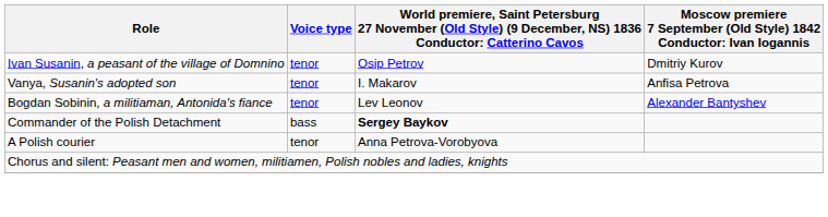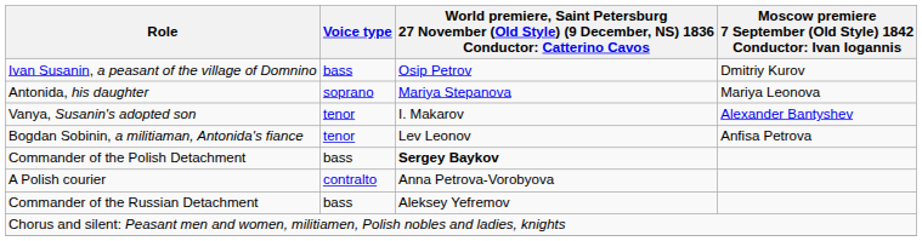 <table class="wikitable" border="1">
 <tr>
 <th>Role</th>
 <th><a href='#'>Voice type</a></th>
 <th>World premiere, Saint Petersburg<br>27 November (<a href='#'>Old Style</a>) (9 December, NS) 1836<br>Conductor: <a href='#'>Catterino Cavos</a></th>
 <th>Moscow premiere<br>7 September (Old Style) 1842<br>Conductor: Ivan Iogannis</th>
 </tr>
 <tr>
 <td><a href='#'>Ivan Susanin</a>, <em>a peasant of the village of Domnino</em></td>
-<td><a href='#'>tenor</a></td>
+<td><a href='#'>bass</a></td>
 <td><a href='#'>Osip Petrov</a></td>
 <td>Dmitriy Kurov</td>
+</tr>
+<tr>
+<td>Antonida, <em>his daughter</em></td>
+<td><a href='#'>soprano</a></td>
+<td><a href='#'>Mariya Stepanova</a></td>
+<td>Mariya Leonova</td>
 </tr>
 <tr>
 <td>Vanya, <em>Susanin's adopted son</em></td>
 <td><a href='#'>tenor</a></td>
 <td>I. Makarov</td>
-<td>Anfisa Petrova</td>
+<td><a href='#'>Alexander Bantyshev</a></td>
 </tr>
 <tr>
 <td>Bogdan Sobinin, <em>a militiaman, Antonida's fiance</em></td>
 <td><a href='#'>tenor</a></td>
 <td>Lev Leonov</td>
-<td><a href='#'>Alexander Bantyshev</a></td>
+<td>Anfisa Petrova</td>
 </tr>
 <tr>
 <td>Commander of the Polish Detachment</td>
 <td>bass</td>
 <td><strong>Sergey Baykov</strong></td>
 <td></td>
 </tr>
 <tr>
 <td>A Polish courier</td>
-<td>tenor</td>
+<td><a href='#'>contralto</a></td>
 <td>Anna Petrova-Vorobyova</td>
+<td></td>
+</tr>
+<tr>
+<td>Commander of the Russian Detachment</td>
+<td>bass</td>
+<td>Aleksey Yefremov</td>
 <td></td>
 </tr>
 <tr>
 <td colspan="4">Chorus and silent: <em>Peasant men and women, militiamen, Polish nobles and ladies, knights</em></td>
 </tr>
 <tr>
 </tr>
 </table>
